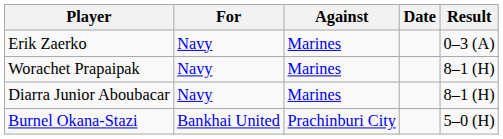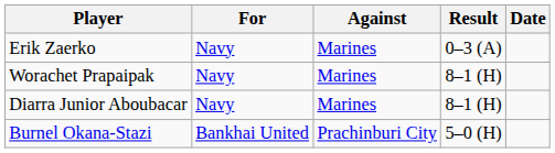 <table class="wikitable">
 <tr>
 <th>Player</th>
 <th>For</th>
 <th>Against</th>
+<th>Result</th>
 <th>Date</th>
-<th>Result</th>
 </tr>
 <tr>
 <td> Erik Zaerko</td>
 <td><a href='#'>Navy</a></td>
 <td><a href='#'>Marines</a></td>
+<td>0–3 (A)</td>
 <td></td>
-<td>0–3 (A)</td>
 </tr>
 <tr>
 <td> Worachet Prapaipak</td>
 <td><a href='#'>Navy</a></td>
 <td><a href='#'>Marines</a></td>
+<td>8–1 (H)</td>
 <td></td>
-<td>8–1 (H)</td>
 </tr>
 <tr>
 <td> Diarra Junior Aboubacar</td>
 <td><a href='#'>Navy</a></td>
 <td><a href='#'>Marines</a></td>
+<td>8–1 (H)</td>
 <td></td>
-<td>8–1 (H)</td>
 </tr>
 <tr>
 <td> <a href='#'>Burnel Okana-Stazi</a></td>
 <td><a href='#'>Bankhai United</a></td>
 <td><a href='#'>Prachinburi City</a></td>
+<td>5–0 (H)</td>
 <td></td>
-<td>5–0 (H)</td>
 </tr>
 </table>
